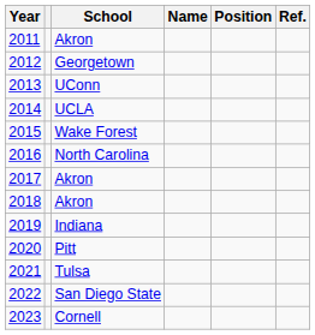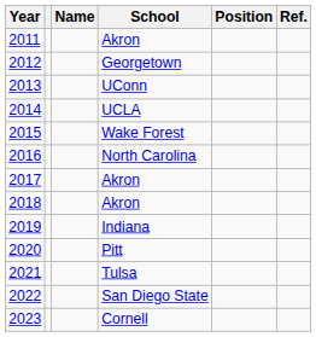 <table class="wikitable plainrowheaders sortable">
 <tr>
 <th scope="col">Year</th>
 <th scope="col"></th>
+<th scope="col">Name</th>
 <th scope="col">School</th>
-<th scope="col">Name</th>
 <th scope="col">Position</th>
 <th>Ref.</th>
 </tr>
 <tr>
 <td><a href='#'>2011</a></td>
 <td></td>
+<td></td>
 <td><a href='#'>Akron</a></td>
-<td></td>
 <td></td>
 <td></td>
 </tr>
 <tr>
 <td><a href='#'>2012</a></td>
 <td></td>
+<td></td>
 <td><a href='#'>Georgetown</a></td>
-<td></td>
 <td></td>
 <td></td>
 </tr>
 <tr>
 <td><a href='#'>2013</a></td>
 <td></td>
+<td></td>
 <td><a href='#'>UConn</a></td>
-<td></td>
 <td></td>
 <td></td>
 </tr>
 <tr>
 <td><a href='#'>2014</a></td>
 <td></td>
+<td></td>
 <td><a href='#'>UCLA</a></td>
-<td></td>
 <td></td>
 <td></td>
 </tr>
 <tr>
 <td><a href='#'>2015</a></td>
 <td></td>
+<td></td>
 <td><a href='#'>Wake Forest</a></td>
-<td></td>
 <td></td>
 <td></td>
 </tr>
 <tr>
 <td><a href='#'>2016</a></td>
 <td></td>
+<td></td>
 <td><a href='#'>North Carolina</a></td>
-<td></td>
 <td></td>
 <td></td>
 </tr>
 <tr>
 <td><a href='#'>2017</a></td>
 <td></td>
+<td></td>
 <td><a href='#'>Akron</a></td>
-<td></td>
 <td></td>
 <td></td>
 </tr>
 <tr>
 <td><a href='#'>2018</a></td>
 <td></td>
+<td></td>
 <td><a href='#'>Akron</a></td>
-<td></td>
 <td></td>
 <td></td>
 </tr>
 <tr>
 <td><a href='#'>2019</a></td>
 <td></td>
+<td></td>
 <td><a href='#'>Indiana</a></td>
-<td></td>
 <td></td>
 <td></td>
 </tr>
 <tr>
 <td><a href='#'>2020</a></td>
 <td></td>
+<td></td>
 <td><a href='#'>Pitt</a></td>
-<td></td>
 <td></td>
 <td></td>
 </tr>
 <tr>
 <td><a href='#'>2021</a></td>
 <td></td>
+<td></td>
 <td><a href='#'>Tulsa</a></td>
-<td></td>
 <td></td>
 <td></td>
 </tr>
 <tr>
 <td><a href='#'>2022</a></td>
 <td></td>
+<td></td>
 <td><a href='#'>San Diego State</a></td>
-<td></td>
 <td></td>
 <td></td>
 </tr>
 <tr>
 <td><a href='#'>2023</a></td>
 <td></td>
+<td></td>
 <td><a href='#'>Cornell</a></td>
-<td></td>
 <td></td>
 <td></td>
 </tr>
 </table>
